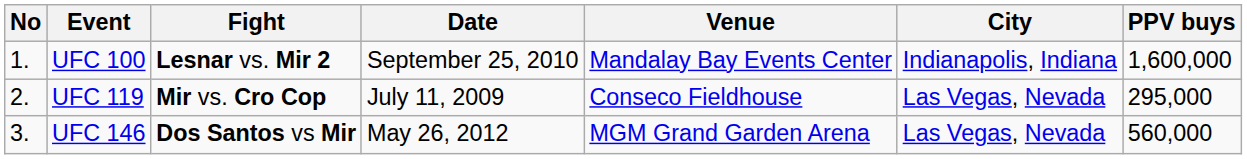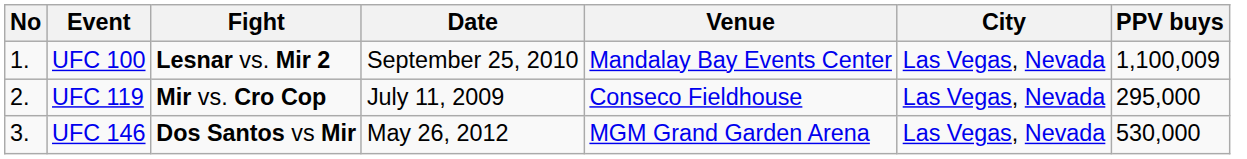 <table class="wikitable sortable">
 <tr>
 <th>No</th>
 <th>Event</th>
 <th>Fight</th>
 <th>Date</th>
 <th>Venue</th>
 <th>City</th>
 <th>PPV buys</th>
 </tr>
 <tr>
 <td>1.</td>
 <td><a href='#'>UFC 100</a></td>
 <td><strong>Lesnar</strong> vs. <strong>Mir 2</strong></td>
 <td>September 25, 2010</td>
 <td><a href='#'>Mandalay Bay Events Center</a></td>
-<td><a href='#'>Indianapolis</a>, <a href='#'>Indiana</a></td>
-<td>1,600,000</td>
+<td><a href='#'>Las Vegas</a>, <a href='#'>Nevada</a></td>
+<td>1,100,009</td>
 </tr>
 <tr>
 <td>2.</td>
 <td><a href='#'>UFC 119</a></td>
 <td><strong>Mir</strong> vs. <strong>Cro Cop</strong></td>
 <td>July 11, 2009</td>
 <td><a href='#'>Conseco Fieldhouse</a></td>
 <td><a href='#'>Las Vegas</a>, <a href='#'>Nevada</a></td>
 <td>295,000</td>
 </tr>
 <tr>
 <td>3.</td>
 <td><a href='#'>UFC 146</a></td>
 <td><strong>Dos Santos</strong> vs <strong>Mir</strong></td>
 <td>May 26, 2012</td>
 <td><a href='#'>MGM Grand Garden Arena</a></td>
 <td><a href='#'>Las Vegas</a>, <a href='#'>Nevada</a></td>
-<td>560,000</td>
+<td>530,000</td>
 </tr>
 </table>
